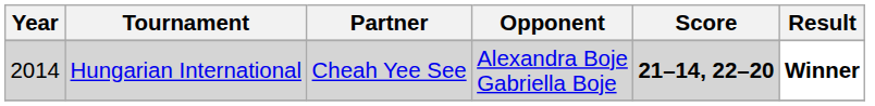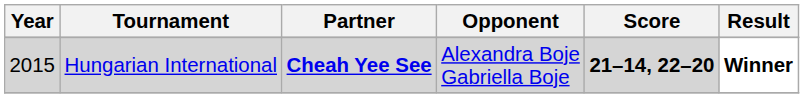 <table class="sortable wikitable" style="font-size: 90%;">
 <tr>
 <th>Year</th>
 <th>Tournament</th>
 <th>Partner</th>
 <th>Opponent</th>
 <th>Score</th>
 <th>Result</th>
 </tr>
 <tr>
 </tr>
 <tr style="background:#D5D5D5">
-<td align="center">2014</td>
+<td align="center">2015</td>
 <td align="left"><a href='#'>Hungarian International</a></td>
-<td align="left"> <a href='#'>Cheah Yee See</a></td>
+<td align="left"><strong> <a href='#'>Cheah Yee See</a></strong></td>
 <td align="left"> <a href='#'>Alexandra Boje</a><br> <a href='#'>Gabriella Boje</a></td>
 <td align="left"><strong>21–14, 22–20</strong></td>
 <td style="text-align:left; background:white"> <strong>Winner</strong></td>
 </tr>
 <tr>
 </tr>
 </table>
